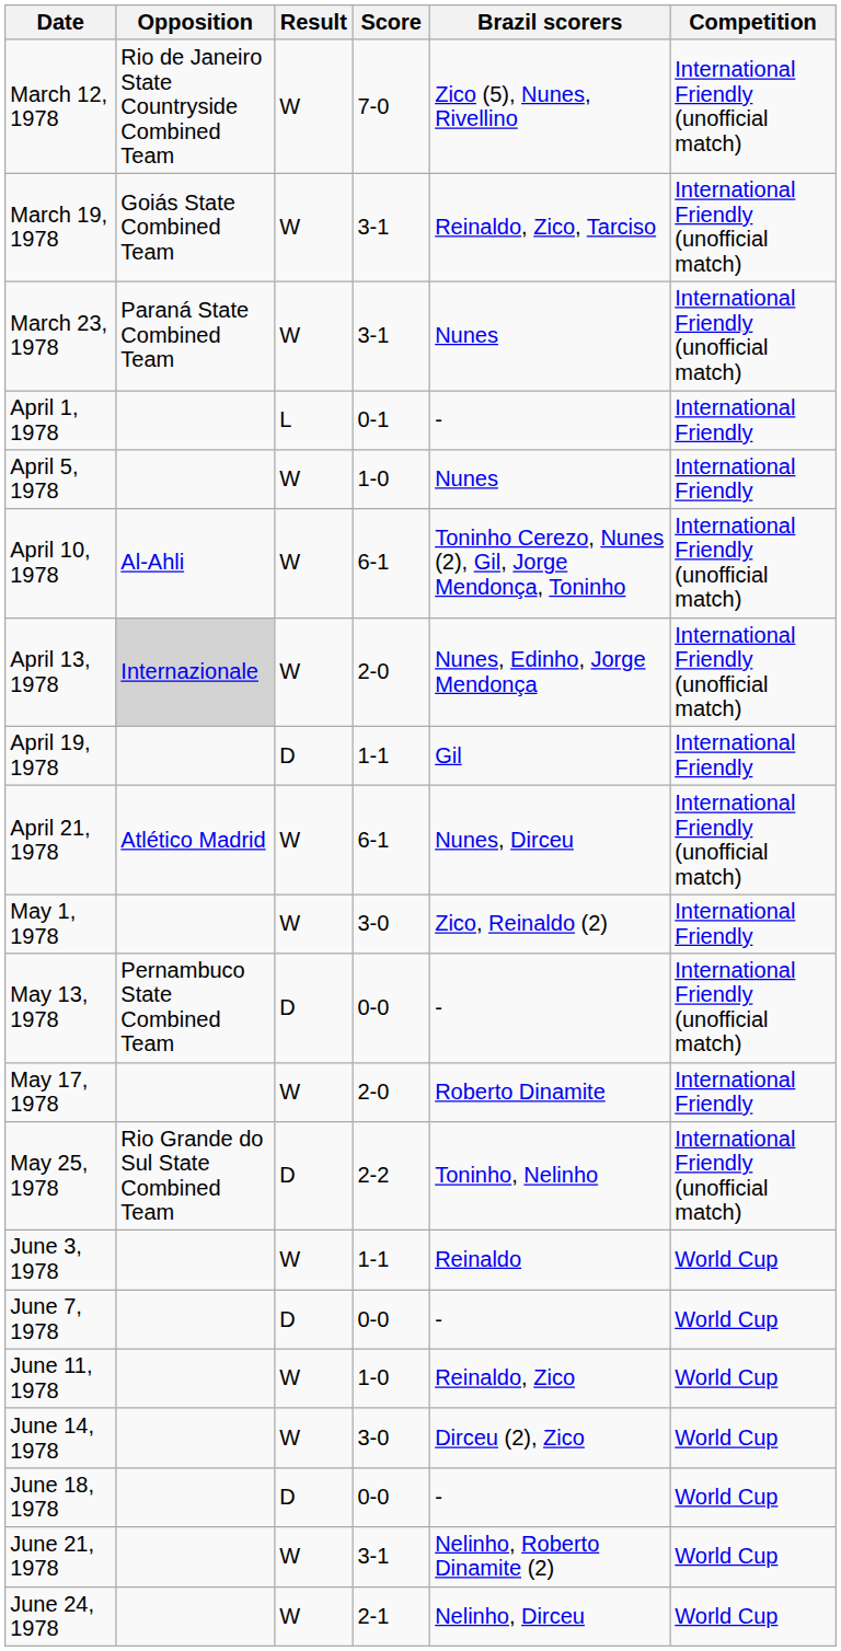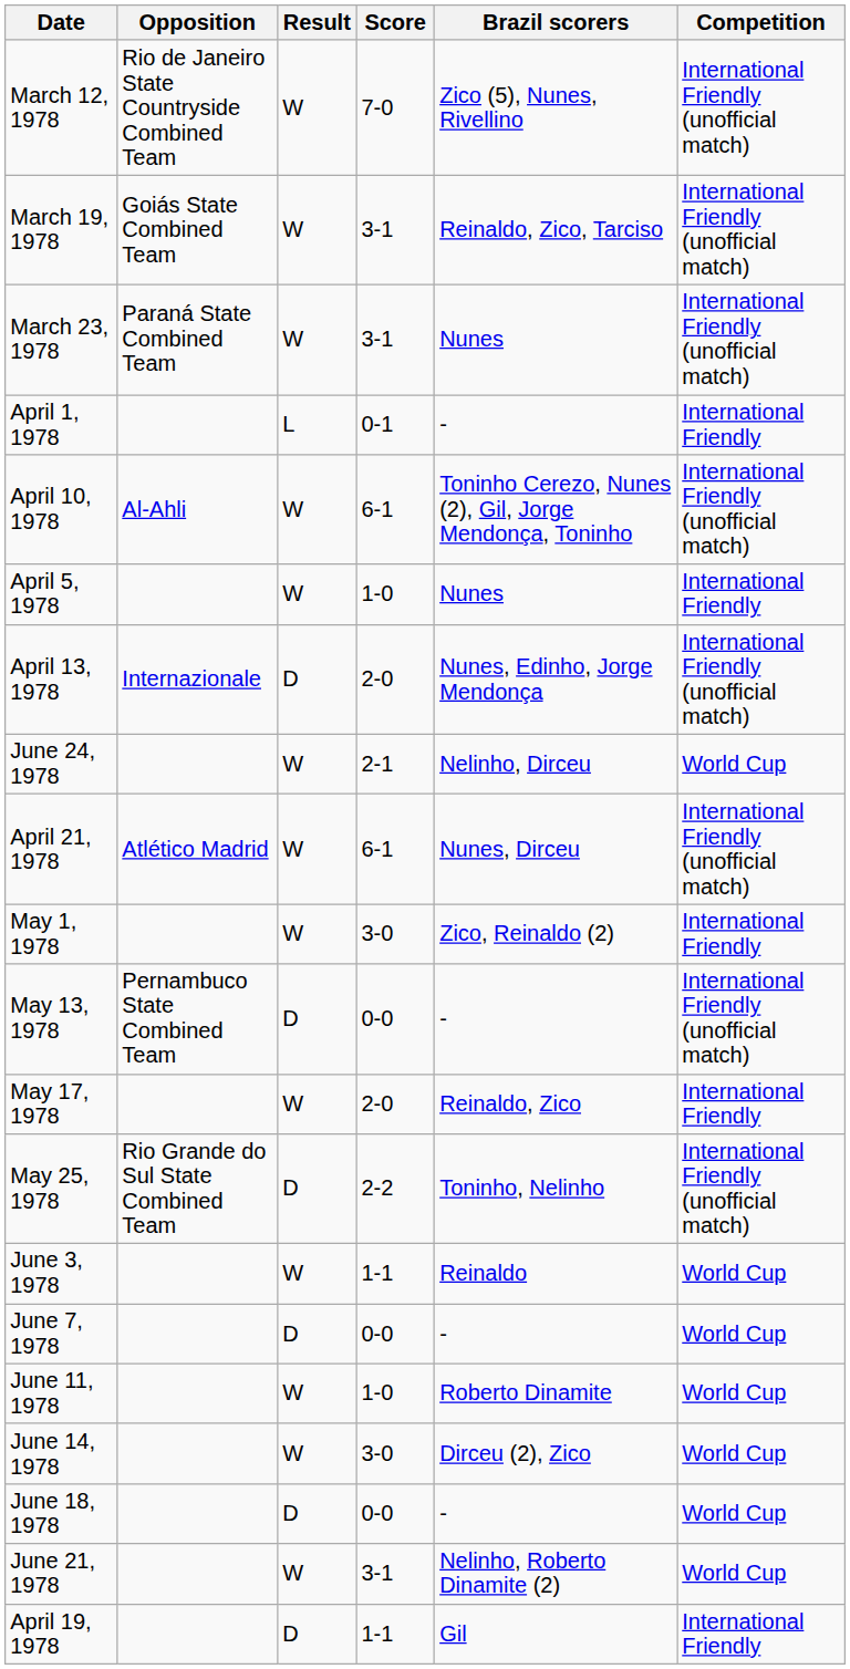 <table class="wikitable" style="text-align: left;">
 <tr>
 <th width=12%>Date</th>
 <th width=12%>Opposition</th>
 <th width=1%>Result</th>
 <th width=7%>Score</th>
 <th width=26%>Brazil scorers</th>
 <th width=18%>Competition</th>
 </tr>
 <tr>
 <td>March 12, 1978</td>
 <td> Rio de Janeiro State Countryside Combined Team</td>
 <td>W</td>
 <td>7-0</td>
 <td><a href='#'>Zico</a> (5), <a href='#'>Nunes</a>, <a href='#'>Rivellino</a></td>
 <td><a href='#'>International Friendly</a> (unofficial match)</td>
 </tr>
 <tr>
 <td>March 19, 1978</td>
 <td> Goiás State Combined Team</td>
 <td>W</td>
 <td>3-1</td>
 <td><a href='#'>Reinaldo</a>, <a href='#'>Zico</a>, <a href='#'>Tarciso</a></td>
 <td><a href='#'>International Friendly</a> (unofficial match)</td>
 </tr>
 <tr>
 <td>March 23, 1978</td>
 <td> Paraná State Combined Team</td>
 <td>W</td>
 <td>3-1</td>
 <td><a href='#'>Nunes</a></td>
 <td><a href='#'>International Friendly</a> (unofficial match)</td>
 </tr>
 <tr>
 <td>April 1, 1978</td>
 <td></td>
 <td>L</td>
 <td>0-1</td>
 <td>-</td>
 <td><a href='#'>International Friendly</a></td>
 </tr>
 <tr>
+<td>April 10, 1978</td>
+<td> <a href='#'>Al-Ahli</a></td>
+<td>W</td>
+<td>6-1</td>
+<td><a href='#'>Toninho Cerezo</a>, <a href='#'>Nunes</a> (2), <a href='#'>Gil</a>, <a href='#'>Jorge Mendonça</a>, <a href='#'>Toninho</a></td>
+<td><a href='#'>International Friendly</a> (unofficial match)</td>
+</tr>
+<tr>
 <td>April 5, 1978</td>
 <td></td>
 <td>W</td>
 <td>1-0</td>
 <td><a href='#'>Nunes</a></td>
 <td><a href='#'>International Friendly</a></td>
 </tr>
 <tr>
-<td>April 10, 1978</td>
-<td> <a href='#'>Al-Ahli</a></td>
-<td>W</td>
-<td>6-1</td>
-<td><a href='#'>Toninho Cerezo</a>, <a href='#'>Nunes</a> (2), <a href='#'>Gil</a>, <a href='#'>Jorge Mendonça</a>, <a href='#'>Toninho</a></td>
-<td><a href='#'>International Friendly</a> (unofficial match)</td>
-</tr>
-<tr>
 <td>April 13, 1978</td>
-<td style="background: lightgrey;"> <a href='#'>Internazionale</a></td>
-<td>W</td>
+<td> <a href='#'>Internazionale</a></td>
+<td>D</td>
 <td>2-0</td>
 <td><a href='#'>Nunes</a>, <a href='#'>Edinho</a>, <a href='#'>Jorge Mendonça</a></td>
 <td><a href='#'>International Friendly</a> (unofficial match)</td>
 </tr>
 <tr>
-<td>April 19, 1978</td>
+<td>June 24, 1978</td>
 <td></td>
-<td>D</td>
-<td>1-1</td>
-<td><a href='#'>Gil</a></td>
-<td><a href='#'>International Friendly</a></td>
+<td>W</td>
+<td>2-1</td>
+<td><a href='#'>Nelinho</a>, <a href='#'>Dirceu</a></td>
+<td><a href='#'>World Cup</a></td>
 </tr>
 <tr>
 <td>April 21, 1978</td>
 <td> <a href='#'>Atlético Madrid</a></td>
 <td>W</td>
 <td>6-1</td>
 <td><a href='#'>Nunes</a>, <a href='#'>Dirceu</a></td>
 <td><a href='#'>International Friendly</a> (unofficial match)</td>
 </tr>
 <tr>
 <td>May 1, 1978</td>
 <td></td>
 <td>W</td>
 <td>3-0</td>
 <td><a href='#'>Zico</a>, <a href='#'>Reinaldo</a> (2)</td>
 <td><a href='#'>International Friendly</a></td>
 </tr>
 <tr>
 <td>May 13, 1978</td>
 <td> Pernambuco State Combined Team</td>
 <td>D</td>
 <td>0-0</td>
 <td>-</td>
 <td><a href='#'>International Friendly</a> (unofficial match)</td>
 </tr>
 <tr>
 <td>May 17, 1978</td>
 <td></td>
 <td>W</td>
 <td>2-0</td>
-<td><a href='#'>Roberto Dinamite</a></td>
+<td><a href='#'>Reinaldo</a>, <a href='#'>Zico</a></td>
 <td><a href='#'>International Friendly</a></td>
 </tr>
 <tr>
 <td>May 25, 1978</td>
 <td> Rio Grande do Sul State Combined Team</td>
 <td>D</td>
 <td>2-2</td>
 <td><a href='#'>Toninho</a>, <a href='#'>Nelinho</a></td>
 <td><a href='#'>International Friendly</a> (unofficial match)</td>
 </tr>
 <tr>
 <td>June 3, 1978</td>
 <td></td>
 <td>W</td>
 <td>1-1</td>
 <td><a href='#'>Reinaldo</a></td>
 <td><a href='#'>World Cup</a></td>
 </tr>
 <tr>
 <td>June 7, 1978</td>
 <td></td>
 <td>D</td>
 <td>0-0</td>
 <td>-</td>
 <td><a href='#'>World Cup</a></td>
 </tr>
 <tr>
 <td>June 11, 1978</td>
 <td></td>
 <td>W</td>
 <td>1-0</td>
-<td><a href='#'>Reinaldo</a>, <a href='#'>Zico</a></td>
+<td><a href='#'>Roberto Dinamite</a></td>
 <td><a href='#'>World Cup</a></td>
 </tr>
 <tr>
 <td>June 14, 1978</td>
 <td></td>
 <td>W</td>
 <td>3-0</td>
 <td><a href='#'>Dirceu</a> (2), <a href='#'>Zico</a></td>
 <td><a href='#'>World Cup</a></td>
 </tr>
 <tr>
 <td>June 18, 1978</td>
 <td></td>
 <td>D</td>
 <td>0-0</td>
 <td>-</td>
 <td><a href='#'>World Cup</a></td>
 </tr>
 <tr>
 <td>June 21, 1978</td>
 <td></td>
 <td>W</td>
 <td>3-1</td>
 <td><a href='#'>Nelinho</a>, <a href='#'>Roberto Dinamite</a> (2)</td>
 <td><a href='#'>World Cup</a></td>
 </tr>
 <tr>
-<td>June 24, 1978</td>
+<td>April 19, 1978</td>
 <td></td>
-<td>W</td>
-<td>2-1</td>
-<td><a href='#'>Nelinho</a>, <a href='#'>Dirceu</a></td>
-<td><a href='#'>World Cup</a></td>
+<td>D</td>
+<td>1-1</td>
+<td><a href='#'>Gil</a></td>
+<td><a href='#'>International Friendly</a></td>
 </tr>
 </table>
